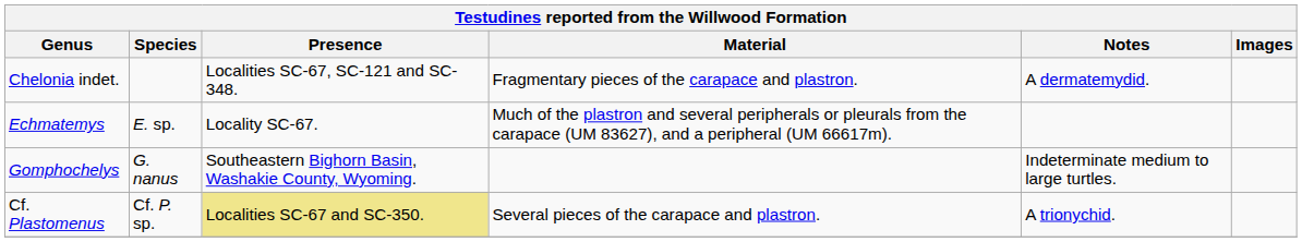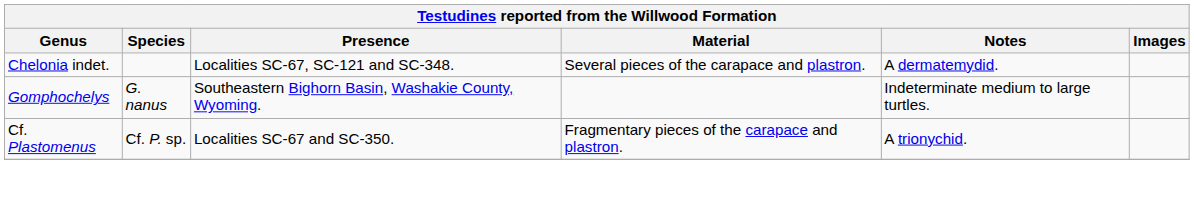 <table class="wikitable" align="center">
 <tr>
 <th colspan="6" align="center"><strong><a href='#'>Testudines</a> reported from the Willwood Formation</strong></th>
 </tr>
 <tr>
 <th>Genus</th>
 <th>Species</th>
 <th>Presence</th>
 <th><strong>Material</strong></th>
 <th>Notes</th>
 <th>Images</th>
 </tr>
 <tr>
 <td><a href='#'>Chelonia</a> indet.</td>
 <td></td>
 <td>Localities SC-67, SC-121 and SC-348.</td>
-<td>Fragmentary pieces of the <a href='#'>carapace</a> and <a href='#'>plastron</a>.</td>
+<td>Several pieces of the carapace and <a href='#'>plastron</a>.</td>
 <td>A <a href='#'>dermatemydid</a>.</td>
-<td></td>
-</tr>
-<tr>
-<td><em><a href='#'>Echmatemys</a></em></td>
-<td><em>E.</em> sp.</td>
-<td>Locality SC-67.</td>
-<td>Much of the <a href='#'>plastron</a> and several peripherals or pleurals from the carapace (UM 83627), and a peripheral (UM 66617m).</td>
-<td></td>
 <td></td>
 </tr>
 <tr>
 <td><em><a href='#'>Gomphochelys</a></em></td>
 <td><em>G. nanus</em></td>
 <td>Southeastern <a href='#'>Bighorn Basin</a>, <a href='#'>Washakie County, Wyoming</a>.</td>
 <td></td>
 <td>Indeterminate medium to large turtles.</td>
 <td></td>
 </tr>
 <tr>
 <td>Cf. <em><a href='#'>Plastomenus</a></em></td>
 <td>Cf. <em>P.</em> sp.</td>
-<td style="background: khaki;">Localities SC-67 and SC-350.</td>
-<td>Several pieces of the carapace and <a href='#'>plastron</a>.</td>
+<td>Localities SC-67 and SC-350.</td>
+<td>Fragmentary pieces of the <a href='#'>carapace</a> and <a href='#'>plastron</a>.</td>
 <td>A <a href='#'>trionychid</a>.</td>
 <td></td>
 </tr>
 <tr>
 </tr>
 </table>
